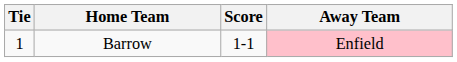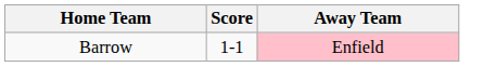 <table class="wikitable" style="text-align:center;">
 <tr>
-<th width=20>Tie</th>
 <th width=175>Home Team</th>
 <th width=20>Score</th>
 <th width=175>Away Team</th>
 </tr>
 <tr>
-<td>1</td>
 <td>Barrow</td>
 <td>1-1</td>
 <td style="background: pink;">Enfield</td>
 </tr>
 </table>
